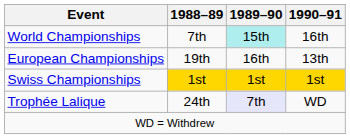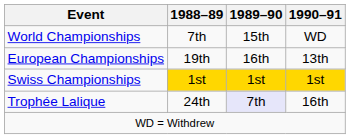 <table class="wikitable" style="text-align:center">
 <tr>
 <th>Event</th>
 <th>1988–89</th>
 <th>1989–90</th>
 <th>1990–91</th>
 </tr>
 <tr>
 <td align=left><a href='#'>World Championships</a></td>
 <td>7th</td>
-<td style="background: paleturquoise;">15th</td>
-<td>16th</td>
+<td>15th</td>
+<td>WD</td>
 </tr>
 <tr>
 <td align=left><a href='#'>European Championships</a></td>
 <td>19th</td>
 <td>16th</td>
 <td>13th</td>
 </tr>
 <tr>
 <td align=left><a href='#'>Swiss Championships</a></td>
 <td bgcolor=gold>1st</td>
 <td bgcolor=gold>1st</td>
 <td bgcolor=gold>1st</td>
 </tr>
 <tr>
 <td align=left><a href='#'>Trophée Lalique</a></td>
 <td>24th</td>
 <td style="background: lavender;">7th</td>
-<td>WD</td>
+<td>16th</td>
 </tr>
 <tr>
 <td colspan=4 align=center><small> WD = Withdrew </small></td>
 </tr>
 </table>
